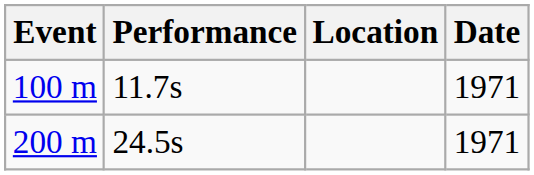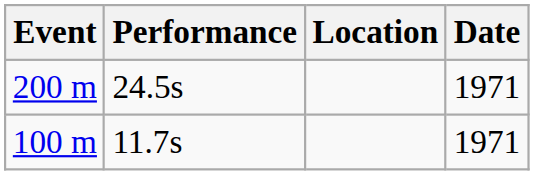 <table class="wikitable" style="border-collapse: collapse; font-size: 95%;">
 <tr>
 <th scope="col">Event</th>
 <th scope="col">Performance</th>
 <th scope="col">Location</th>
 <th scope="col">Date</th>
 </tr>
 <tr>
+<td><a href='#'>200 m</a></td>
+<td>24.5s</td>
+<td></td>
+<td>1971</td>
+</tr>
+<tr>
 <td><a href='#'>100 m</a></td>
 <td>11.7s</td>
 <td></td>
 <td>1971</td>
 </tr>
-<tr>
-<td><a href='#'>200 m</a></td>
-<td>24.5s</td>
-<td></td>
-<td>1971</td>
-</tr>
 </table>
